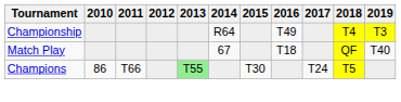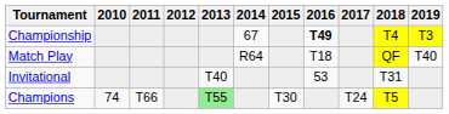 <table class="wikitable" style="text-align:center;">
 <tr>
 <th>Tournament</th>
 <th>2010</th>
 <th>2011</th>
 <th>2012</th>
 <th>2013</th>
 <th>2014</th>
 <th>2015</th>
 <th>2016</th>
 <th>2017</th>
 <th>2018</th>
 <th>2019</th>
 </tr>
 <tr>
 <td align="left"><a href='#'>Championship</a></td>
 <td style="background:#eeeeee;"></td>
 <td style="background:#eeeeee;"></td>
 <td style="background:#eeeeee;"></td>
 <td style="background:#eeeeee;"></td>
-<td>R64</td>
+<td>67</td>
 <td style="background:#eeeeee;"></td>
-<td>T49</td>
+<td><strong>T49</strong></td>
 <td style="background:#eeeeee;"></td>
 <td style="background:yellow;">T4</td>
 <td style="background:yellow;">T3</td>
 </tr>
 <tr>
 <td align="left"><a href='#'>Match Play</a></td>
 <td style="background:#eeeeee;"></td>
 <td style="background:#eeeeee;"></td>
 <td style="background:#eeeeee;"></td>
 <td style="background:#eeeeee;"></td>
-<td>67</td>
+<td>R64</td>
 <td style="background:#eeeeee;"></td>
 <td>T18</td>
 <td style="background:#eeeeee;"></td>
 <td style="background:yellow;">QF</td>
 <td>T40</td>
 </tr>
 <tr>
+<td align="left"><a href='#'>Invitational</a></td>
+<td style="background:#eeeeee;"></td>
+<td style="background:#eeeeee;"></td>
+<td style="background:#eeeeee;"></td>
+<td>T40</td>
+<td style="background:#eeeeee;"></td>
+<td style="background:#eeeeee;"></td>
+<td>53</td>
+<td style="background:#eeeeee;"></td>
+<td>T31</td>
+<td style="background:#eeeeee;"></td>
+</tr>
+<tr>
 <td align="left"><a href='#'>Champions</a></td>
-<td>86</td>
+<td>74</td>
 <td>T66</td>
 <td style="background:#eeeeee;"></td>
 <td style="background: lightgreen;">T55</td>
 <td style="background:#eeeeee;"></td>
 <td>T30</td>
 <td style="background:#eeeeee;"></td>
 <td>T24</td>
 <td style="background:yellow;">T5</td>
 <td style="background:#eeeeee;"></td>
 </tr>
 </table>
